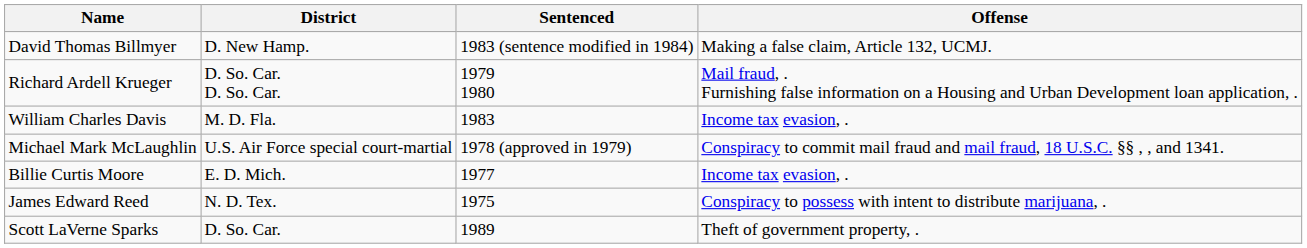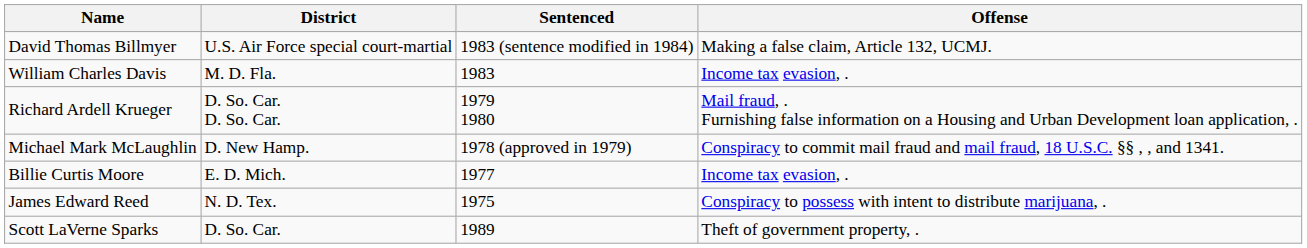 <table class="wikitable">
 <tr>
 <th>Name</th>
 <th>District</th>
 <th>Sentenced</th>
 <th>Offense</th>
 </tr>
 <tr>
 <td>David Thomas Billmyer</td>
-<td>D. New Hamp.</td>
+<td>U.S. Air Force special court-martial</td>
 <td>1983 (sentence modified in 1984)</td>
 <td>Making a false claim, Article 132, UCMJ.</td>
+</tr>
+<tr>
+<td>William Charles Davis</td>
+<td>M. D. Fla.</td>
+<td>1983</td>
+<td><a href='#'>Income tax</a> <a href='#'>evasion</a>, .</td>
 </tr>
 <tr>
 <td>Richard Ardell Krueger</td>
 <td>D. So. Car.<br>D. So. Car.</td>
 <td>1979<br>1980</td>
 <td><a href='#'>Mail fraud</a>, .<br>Furnishing false information on a Housing and Urban Development loan application, .</td>
 </tr>
 <tr>
-<td>William Charles Davis</td>
-<td>M. D. Fla.</td>
-<td>1983</td>
-<td><a href='#'>Income tax</a> <a href='#'>evasion</a>, .</td>
-</tr>
-<tr>
 <td>Michael Mark McLaughlin</td>
-<td>U.S. Air Force special court-martial</td>
+<td>D. New Hamp.</td>
 <td>1978 (approved in 1979)</td>
 <td><a href='#'>Conspiracy</a> to commit mail fraud and <a href='#'>mail fraud</a>, <a href='#'>18 U.S.C.</a> §§ , , and 1341.</td>
 </tr>
 <tr>
 <td>Billie Curtis Moore</td>
 <td>E. D. Mich.</td>
 <td>1977</td>
 <td><a href='#'>Income tax</a> <a href='#'>evasion</a>, .</td>
 </tr>
 <tr>
 <td>James Edward Reed</td>
 <td>N. D. Tex.</td>
 <td>1975</td>
 <td><a href='#'>Conspiracy</a> to <a href='#'>possess</a> with intent to distribute <a href='#'>marijuana</a>, .</td>
 </tr>
 <tr>
 <td>Scott LaVerne Sparks</td>
 <td>D. So. Car.</td>
 <td>1989</td>
 <td>Theft of government property, .</td>
 </tr>
 </table>
